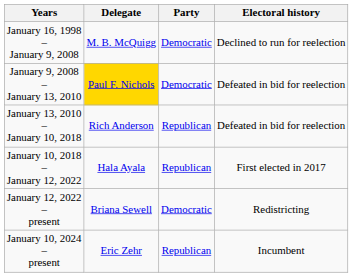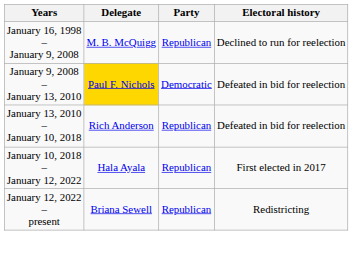 <table class=wikitable style="text-align:center">
 <tr valign=bottom>
 <th>Years</th>
 <th colspan=1>Delegate</th>
 <th>Party</th>
 <th>Electoral history</th>
 </tr>
 <tr>
 <td nowrap><span>January 16, 1998</span><br>–<br><span>January 9, 2008</span></td>
 <td><a href='#'>M. B. McQuigg</a></td>
-<td><a href='#'>Democratic</a></td>
+<td><a href='#'>Republican</a></td>
 <td>Declined to run for reelection</td>
 </tr>
 <tr>
 <td nowrap><span>January 9, 2008</span><br>–<br><span>January 13, 2010</span></td>
 <td style="background: gold;"><a href='#'>Paul F. Nichols</a></td>
 <td><a href='#'>Democratic</a></td>
 <td>Defeated in bid for reelection</td>
 </tr>
 <tr>
 <td nowrap><span>January 13, 2010</span><br>–<br><span>January 10, 2018</span></td>
 <td><a href='#'>Rich Anderson</a></td>
 <td><a href='#'>Republican</a></td>
 <td>Defeated in bid for reelection</td>
 </tr>
 <tr>
 <td nowrap><span>January 10, 2018</span><br>–<br><span>January 12, 2022</span></td>
 <td><a href='#'>Hala Ayala</a></td>
 <td><a href='#'>Republican</a></td>
 <td>First elected in 2017</td>
 </tr>
 <tr>
 <td nowrap><span>January 12, 2022</span><br>–<br><span>present</span></td>
 <td><a href='#'>Briana Sewell</a></td>
-<td><a href='#'>Democratic</a></td>
+<td><a href='#'>Republican</a></td>
 <td>Redistricting</td>
 </tr>
-<tr>
-<td nowrap><span>January 10, 2024</span><br>–<br><span>present</span></td>
-<td><a href='#'>Eric Zehr</a></td>
-<td><a href='#'>Republican</a></td>
-<td>Incumbent</td>
-</tr>
 </table>
